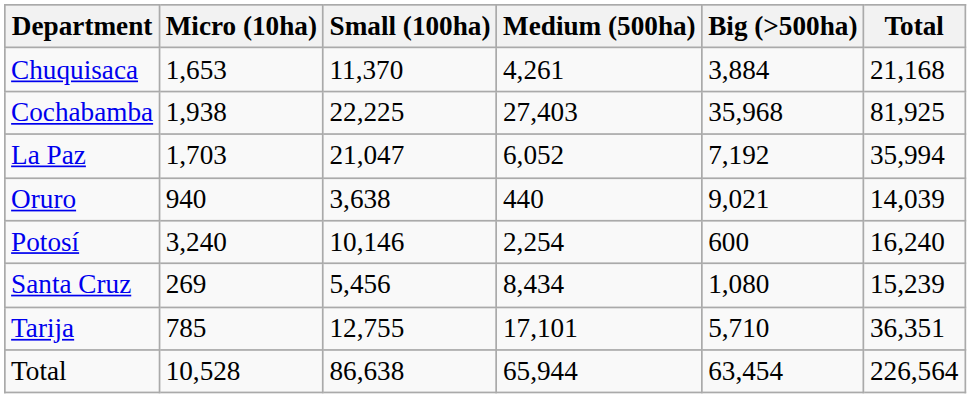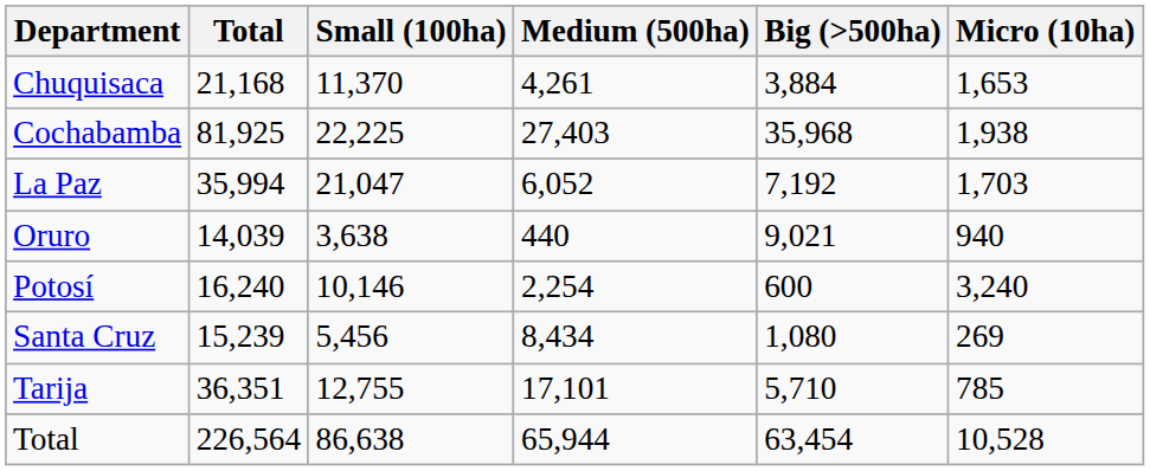 <table class="wikitable">
 <tr>
 <th>Department</th>
-<th>Micro (10ha)</th>
+<th>Total</th>
 <th>Small (100ha)</th>
 <th>Medium (500ha)</th>
 <th>Big (>500ha)</th>
-<th>Total</th>
+<th>Micro (10ha)</th>
 </tr>
 <tr>
 <td><a href='#'>Chuquisaca</a></td>
-<td>1,653</td>
+<td>21,168</td>
 <td>11,370</td>
 <td>4,261</td>
 <td>3,884</td>
-<td>21,168</td>
+<td>1,653</td>
 </tr>
 <tr>
 <td><a href='#'>Cochabamba</a></td>
-<td>1,938</td>
+<td>81,925</td>
 <td>22,225</td>
 <td>27,403</td>
 <td>35,968</td>
-<td>81,925</td>
+<td>1,938</td>
 </tr>
 <tr>
 <td><a href='#'>La Paz</a></td>
-<td>1,703</td>
+<td>35,994</td>
 <td>21,047</td>
 <td>6,052</td>
 <td>7,192</td>
-<td>35,994</td>
+<td>1,703</td>
 </tr>
 <tr>
 <td><a href='#'>Oruro</a></td>
-<td>940</td>
+<td>14,039</td>
 <td>3,638</td>
 <td>440</td>
 <td>9,021</td>
-<td>14,039</td>
+<td>940</td>
 </tr>
 <tr>
 <td><a href='#'>Potosí</a></td>
-<td>3,240</td>
+<td>16,240</td>
 <td>10,146</td>
 <td>2,254</td>
 <td>600</td>
-<td>16,240</td>
+<td>3,240</td>
 </tr>
 <tr>
 <td><a href='#'>Santa Cruz</a></td>
-<td>269</td>
+<td>15,239</td>
 <td>5,456</td>
 <td>8,434</td>
 <td>1,080</td>
-<td>15,239</td>
+<td>269</td>
 </tr>
 <tr>
 <td><a href='#'>Tarija</a></td>
-<td>785</td>
+<td>36,351</td>
 <td>12,755</td>
 <td>17,101</td>
 <td>5,710</td>
-<td>36,351</td>
+<td>785</td>
 </tr>
 <tr>
 <td>Total</td>
-<td>10,528</td>
+<td>226,564</td>
 <td>86,638</td>
 <td>65,944</td>
 <td>63,454</td>
-<td>226,564</td>
+<td>10,528</td>
 </tr>
 </table>
